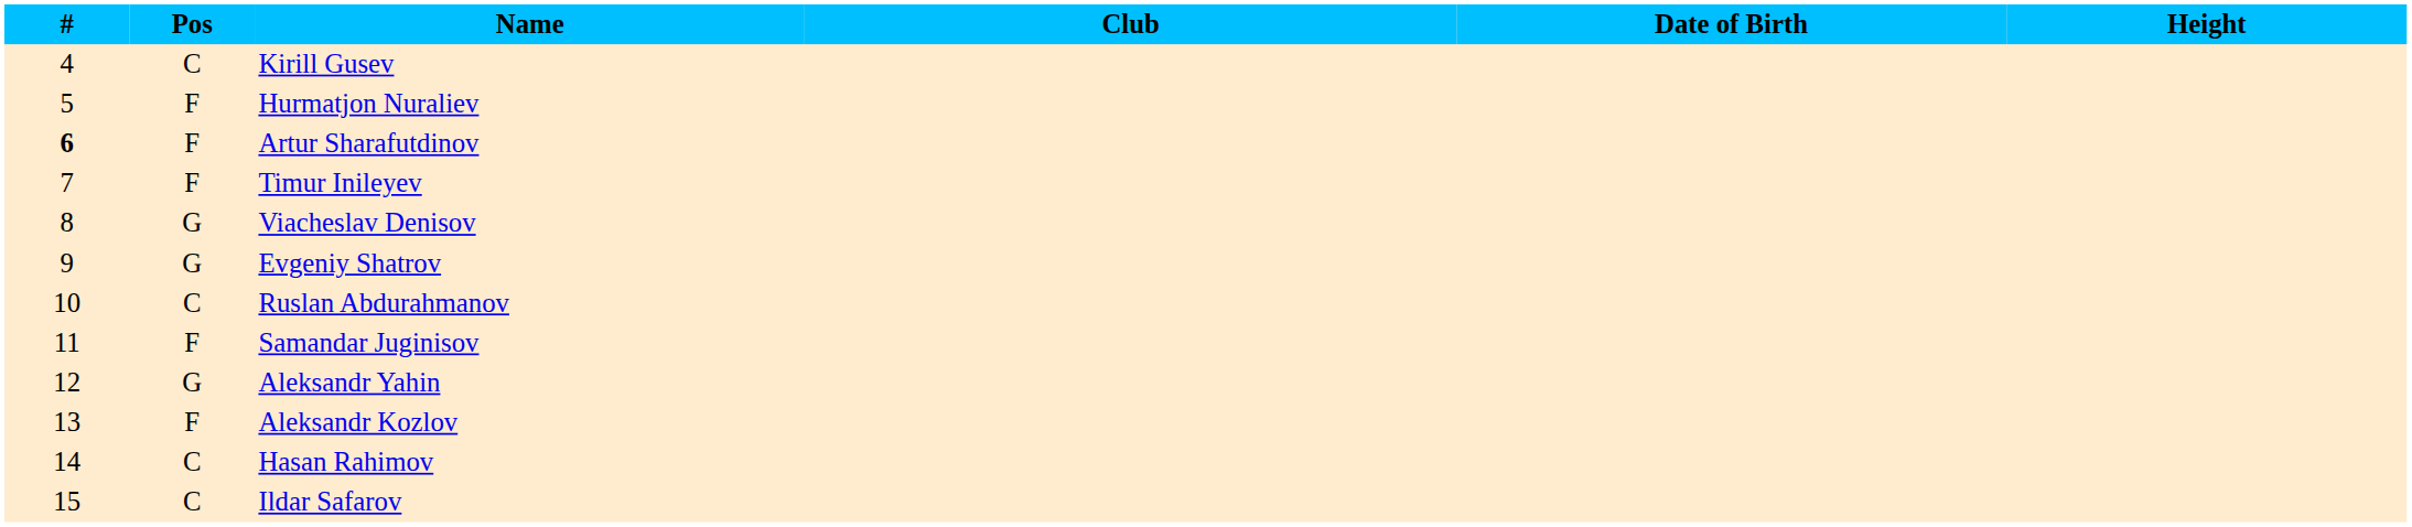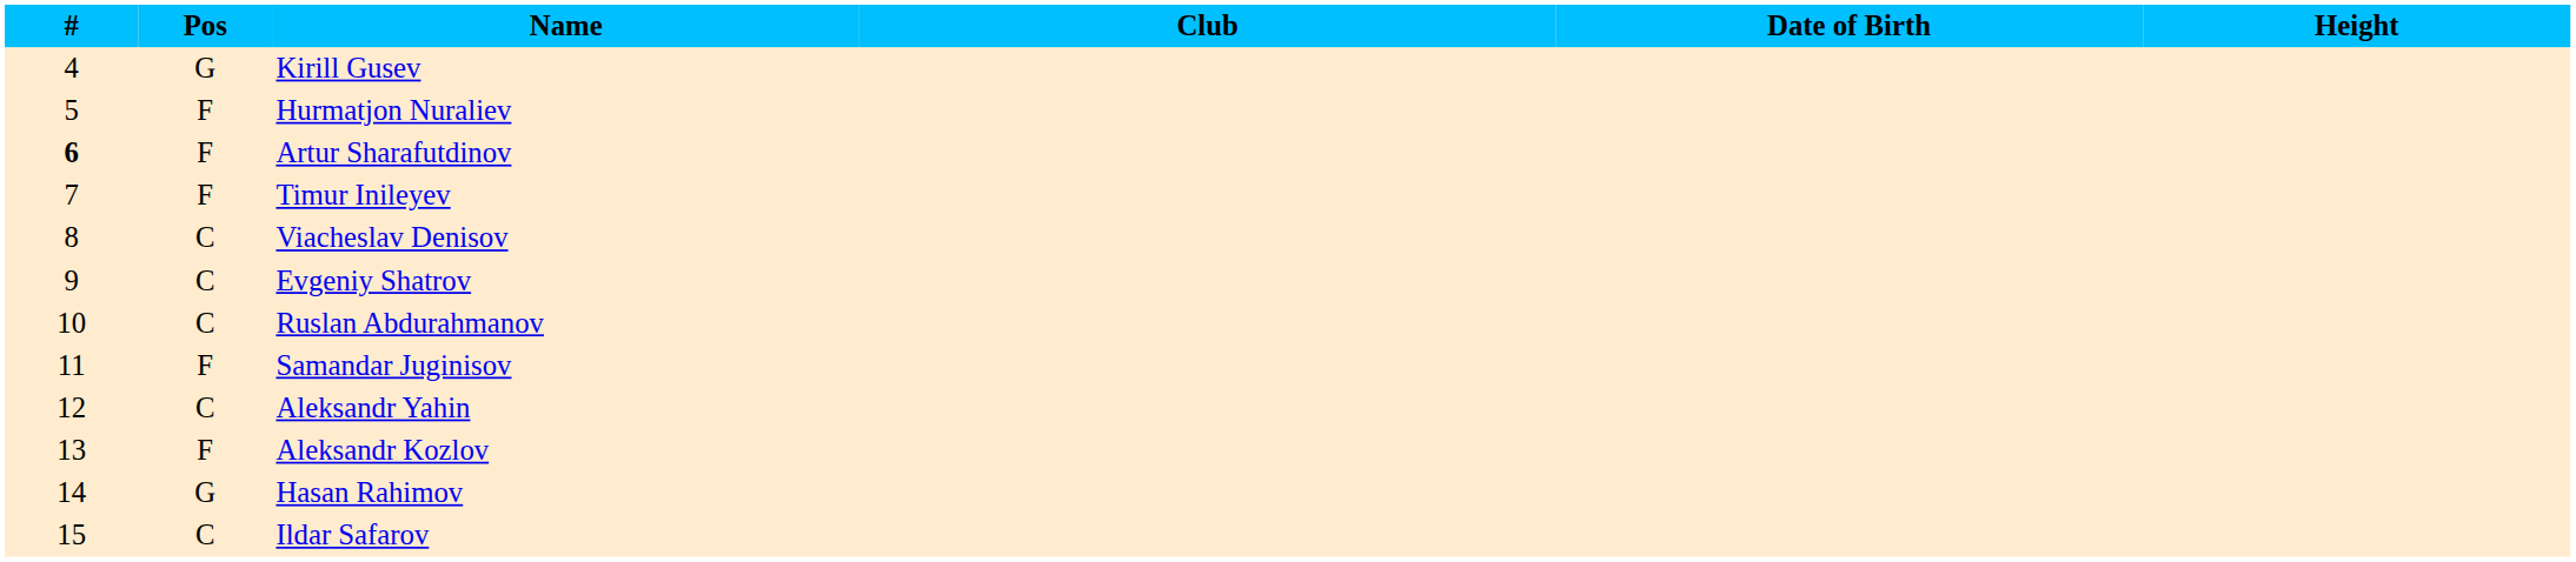 <table border=0 cellpadding=2 cellspacing=0  |- bgcolor=#FFECCE style="text-align:center; font-size:90%;" width=80%>
 <tr bgcolor=#00BFFF>
 <th width=5%>#</th>
 <th width=5%>Pos</th>
 <th width=22%>Name</th>
 <th width=26%>Club</th>
 <th width=22%>Date of Birth</th>
 <th width=16%>Height</th>
 </tr>
 <tr>
 <td>4</td>
-<td>C</td>
+<td>G</td>
 <td align=left><a href='#'>Kirill Gusev</a></td>
 <td align=left></td>
 <td align=left></td>
 <td></td>
 </tr>
 <tr>
 <td>5</td>
 <td>F</td>
 <td align=left><a href='#'>Hurmatjon Nuraliev</a></td>
 <td align=left></td>
 <td align=left></td>
 <td></td>
 </tr>
 <tr>
 <td><strong>6</strong></td>
 <td>F</td>
 <td align=left><a href='#'>Artur Sharafutdinov</a></td>
 <td align=left></td>
 <td align=left></td>
 <td></td>
 </tr>
 <tr>
 <td>7</td>
 <td>F</td>
 <td align=left><a href='#'>Timur Inileyev</a></td>
 <td align=left></td>
 <td align=left></td>
 <td></td>
 </tr>
 <tr>
 <td>8</td>
-<td>G</td>
+<td>C</td>
 <td align=left><a href='#'>Viacheslav Denisov</a></td>
 <td align=left></td>
 <td align=left></td>
 <td></td>
 </tr>
 <tr>
 <td>9</td>
-<td>G</td>
+<td>C</td>
 <td align=left><a href='#'>Evgeniy Shatrov</a></td>
 <td align=left></td>
 <td align=left></td>
 <td></td>
 </tr>
 <tr>
 <td>10</td>
 <td>C</td>
 <td align=left><a href='#'>Ruslan Abdurahmanov</a></td>
 <td align=left></td>
 <td align=left></td>
 <td></td>
 </tr>
 <tr>
 <td>11</td>
 <td>F</td>
 <td align=left><a href='#'>Samandar Juginisov</a></td>
 <td align=left></td>
 <td align=left></td>
 <td></td>
 </tr>
 <tr>
 <td>12</td>
-<td>G</td>
+<td>C</td>
 <td align=left><a href='#'>Aleksandr Yahin</a></td>
 <td align=left></td>
 <td align=left></td>
 <td></td>
 </tr>
 <tr>
 <td>13</td>
 <td>F</td>
 <td align=left><a href='#'>Aleksandr Kozlov</a></td>
 <td align=left></td>
 <td align=left></td>
 <td></td>
 </tr>
 <tr>
 <td>14</td>
-<td>C</td>
+<td>G</td>
 <td align=left><a href='#'>Hasan Rahimov</a></td>
 <td align=left></td>
 <td align=left></td>
 <td></td>
 </tr>
 <tr>
 <td>15</td>
 <td>C</td>
 <td align=left><a href='#'>Ildar Safarov</a></td>
 <td align=left></td>
 <td align=left></td>
 <td></td>
 </tr>
 </table>
